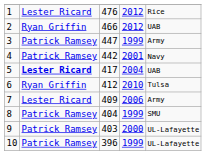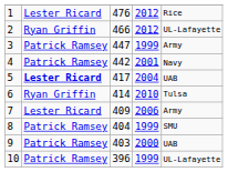 <table class="wikitable">
 <tr>
 </tr>
 <tr>
 <td>1</td>
 <td><a href='#'>Lester Ricard</a></td>
 <td>476</td>
 <td><a href='#'>2012</a></td>
 <td style="font-size:80%;">Rice</td>
 </tr>
 <tr>
 <td>2</td>
 <td><a href='#'>Ryan Griffin</a></td>
 <td>466</td>
 <td><a href='#'>2012</a></td>
-<td style="font-size:80%;">UAB</td>
+<td style="font-size:80%;">UL-Lafayette</td>
 </tr>
 <tr>
 <td>3</td>
 <td><a href='#'>Patrick Ramsey</a></td>
 <td>447</td>
 <td><a href='#'>1999</a></td>
 <td style="font-size:80%;">Army</td>
 </tr>
 <tr>
 <td>4</td>
 <td><a href='#'>Patrick Ramsey</a></td>
 <td>442</td>
 <td><a href='#'>2001</a></td>
 <td style="font-size:80%;">Navy</td>
 </tr>
 <tr>
 <td>5</td>
 <td><strong><a href='#'>Lester Ricard</a></strong></td>
 <td>417</td>
 <td><a href='#'>2004</a></td>
 <td style="font-size:80%;">UAB</td>
 </tr>
 <tr>
 <td>6</td>
 <td><a href='#'>Ryan Griffin</a></td>
-<td>412</td>
+<td>414</td>
 <td><a href='#'>2010</a></td>
 <td style="font-size:80%;">Tulsa</td>
 </tr>
 <tr>
 <td>7</td>
 <td><a href='#'>Lester Ricard</a></td>
 <td>409</td>
 <td><a href='#'>2006</a></td>
 <td style="font-size:80%;">Army</td>
 </tr>
 <tr>
 <td>8</td>
 <td><a href='#'>Patrick Ramsey</a></td>
 <td>404</td>
 <td><a href='#'>1999</a></td>
 <td style="font-size:80%;">SMU</td>
 </tr>
 <tr>
 <td>9</td>
 <td><a href='#'>Patrick Ramsey</a></td>
 <td>403</td>
 <td><a href='#'>2000</a></td>
-<td style="font-size:80%;">UL-Lafayette</td>
+<td style="font-size:80%;">UAB</td>
 </tr>
 <tr>
 <td>10</td>
 <td><a href='#'>Patrick Ramsey</a></td>
 <td>396</td>
 <td><a href='#'>1999</a></td>
 <td style="font-size:80%;">UL-Lafayette</td>
 </tr>
 </table>
